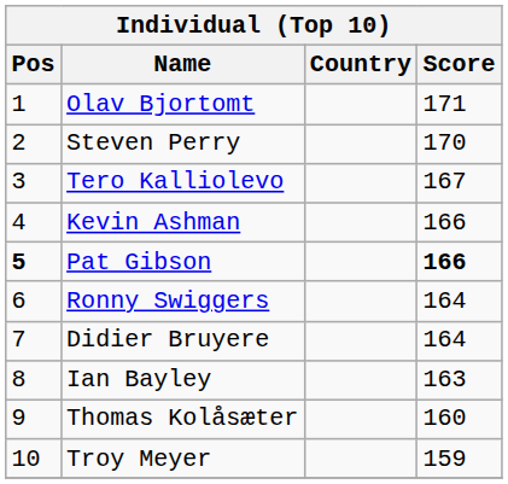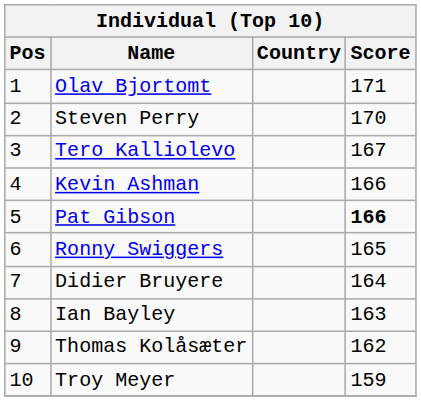 <table class="wikitable">
 <tr>
 <th colspan="4">Individual (Top 10)</th>
 </tr>
 <tr>
 <th>Pos</th>
 <th>Name</th>
 <th>Country</th>
 <th>Score</th>
 </tr>
 <tr>
 <td>1</td>
 <td><a href='#'>Olav Bjortomt</a></td>
 <td></td>
 <td>171</td>
 </tr>
 <tr>
 <td>2</td>
 <td>Steven Perry</td>
 <td></td>
 <td>170</td>
 </tr>
 <tr>
 <td>3</td>
 <td><a href='#'>Tero Kalliolevo</a></td>
 <td></td>
 <td>167</td>
 </tr>
 <tr>
 <td>4</td>
 <td><a href='#'>Kevin Ashman</a></td>
 <td></td>
 <td>166</td>
 </tr>
 <tr>
-<td><strong>5</strong></td>
+<td>5</td>
 <td><a href='#'>Pat Gibson</a></td>
 <td></td>
 <td><strong>166</strong></td>
 </tr>
 <tr>
 <td>6</td>
 <td><a href='#'>Ronny Swiggers</a></td>
 <td></td>
-<td>164</td>
+<td>165</td>
 </tr>
 <tr>
 <td>7</td>
 <td>Didier Bruyere</td>
 <td></td>
 <td>164</td>
 </tr>
 <tr>
 <td>8</td>
 <td>Ian Bayley</td>
 <td></td>
 <td>163</td>
 </tr>
 <tr>
 <td>9</td>
 <td>Thomas Kolåsæter</td>
 <td></td>
-<td>160</td>
+<td>162</td>
 </tr>
 <tr>
 <td>10</td>
 <td>Troy Meyer</td>
 <td></td>
 <td>159</td>
 </tr>
 <tr>
 </tr>
 </table>
